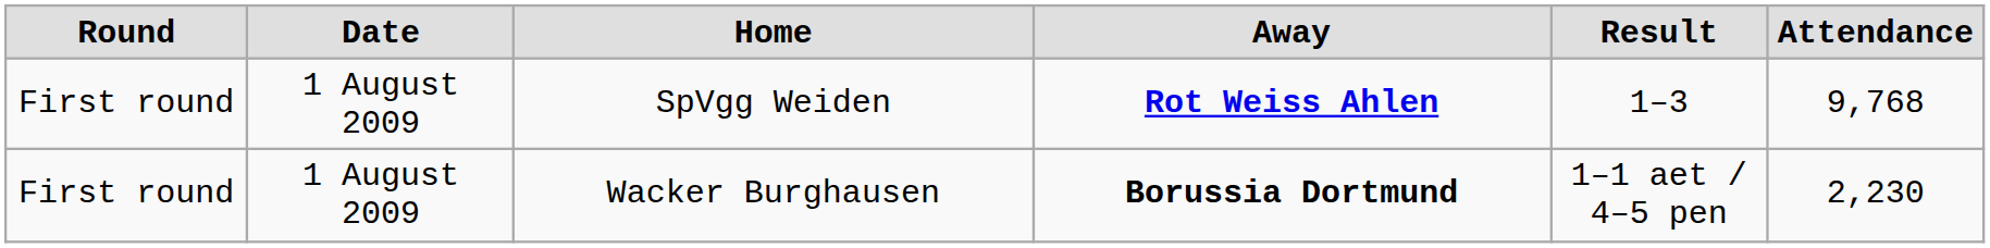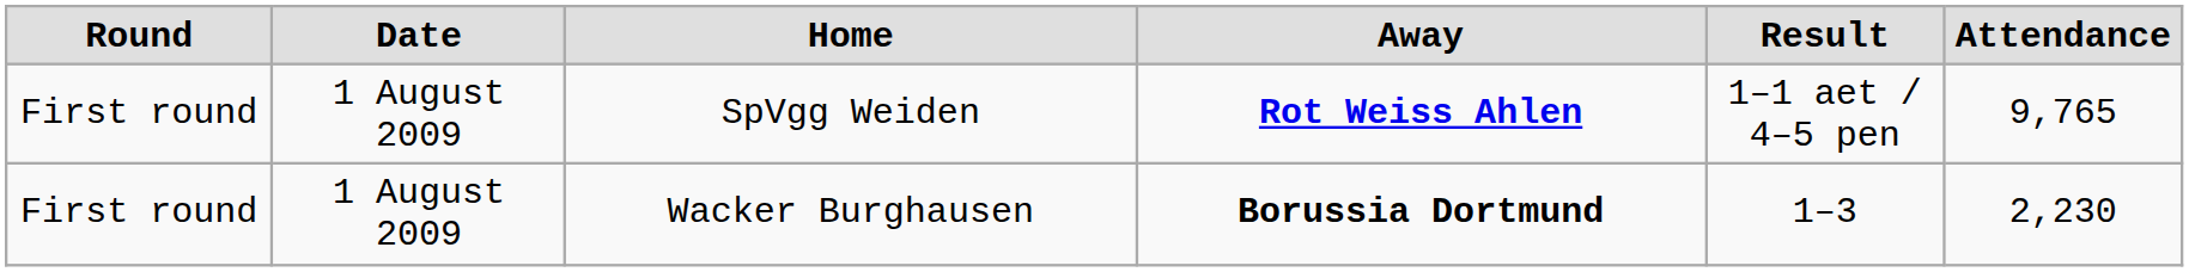 <table class="wikitable">
 <tr style="text-align:center; background:#dfdfdf;">
 <td style="width:90px;"><strong>Round</strong></td>
 <td style="width:100px;"><strong>Date</strong></td>
 <td style="width:200px;"><strong>Home</strong></td>
 <td style="width:200px;"><strong>Away</strong></td>
 <td style="width:80px;"><strong>Result</strong></td>
 <td style="width:80px;"><strong>Attendance</strong></td>
 </tr>
 <tr style="text-align:center;">
 <td>First round</td>
 <td>1 August 2009</td>
 <td>SpVgg Weiden</td>
 <td><strong><a href='#'>Rot Weiss Ahlen</a></strong></td>
-<td>1–3</td>
-<td>9,768</td>
+<td>1–1 aet / 4–5 pen</td>
+<td>9,765</td>
 </tr>
 <tr style="text-align:center;">
 <td>First round</td>
 <td>1 August 2009</td>
 <td>Wacker Burghausen</td>
 <td><strong>Borussia Dortmund</strong></td>
-<td>1–1 aet / 4–5 pen</td>
+<td>1–3</td>
 <td>2,230</td>
 </tr>
 </table>
